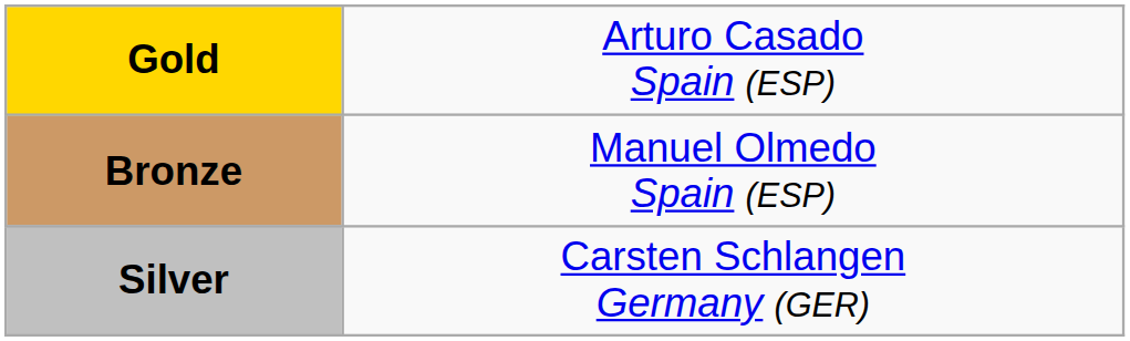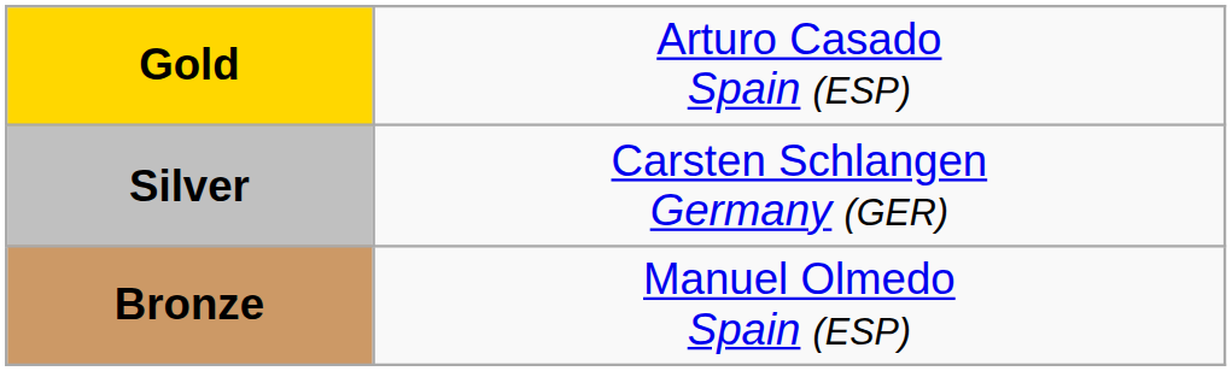 <table class="wikitable" style=" text-align:center; " width="35%">
 <tr>
 <td bgcolor="gold"><strong>Gold</strong></td>
 <td> <a href='#'>Arturo Casado</a><br><em><a href='#'>Spain</a> <small>(ESP)</small></em></td>
 </tr>
 <tr>
+<td bgcolor="silver"><strong>Silver</strong></td>
+<td> <a href='#'>Carsten Schlangen</a><br><em><a href='#'>Germany</a> <small>(GER)</small></em></td>
+</tr>
+<tr>
 <td bgcolor="CC9966"><strong>Bronze</strong></td>
 <td> <a href='#'>Manuel Olmedo</a><br><em><a href='#'>Spain</a> <small>(ESP)</small></em></td>
 </tr>
-<tr>
-<td bgcolor="silver"><strong>Silver</strong></td>
-<td> <a href='#'>Carsten Schlangen</a><br><em><a href='#'>Germany</a> <small>(GER)</small></em></td>
-</tr>
 </table>
